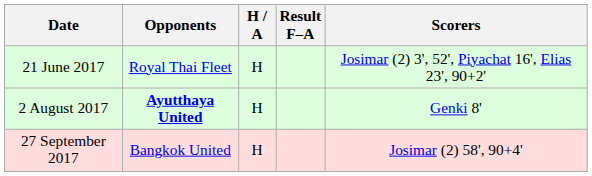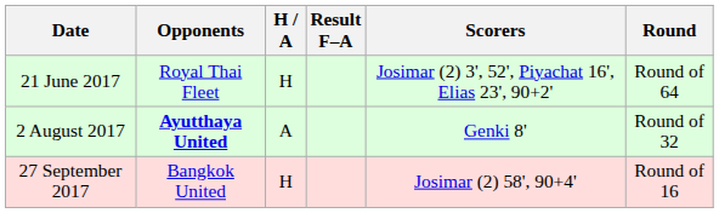 <table class="wikitable" style="text-align:center">
 <tr>
 <th>Date</th>
 <th>Opponents</th>
 <th>H / A</th>
 <th>Result<br>F–A</th>
 <th>Scorers</th>
+<th>Round</th>
 </tr>
 <tr bgcolor="#ddffdd">
 <td>21 June 2017</td>
 <td><a href='#'>Royal Thai Fleet</a></td>
 <td>H</td>
 <td></td>
 <td><a href='#'>Josimar</a> (2) 3', 52', <a href='#'>Piyachat</a> 16', <a href='#'>Elias</a> 23', 90+2'</td>
+<td>Round of 64</td>
 </tr>
 <tr bgcolor="#ddffdd">
 <td>2 August 2017</td>
 <td><strong><a href='#'>Ayutthaya United</a></strong></td>
-<td>H</td>
+<td>A</td>
 <td></td>
 <td><a href='#'>Genki</a> 8'</td>
+<td>Round of 32</td>
 </tr>
 <tr bgcolor="#ffdddd">
 <td>27 September 2017</td>
 <td><a href='#'>Bangkok United</a></td>
 <td>H</td>
 <td> </td>
 <td><a href='#'>Josimar</a> (2) 58', 90+4'</td>
+<td>Round of 16</td>
 </tr>
 </table>
